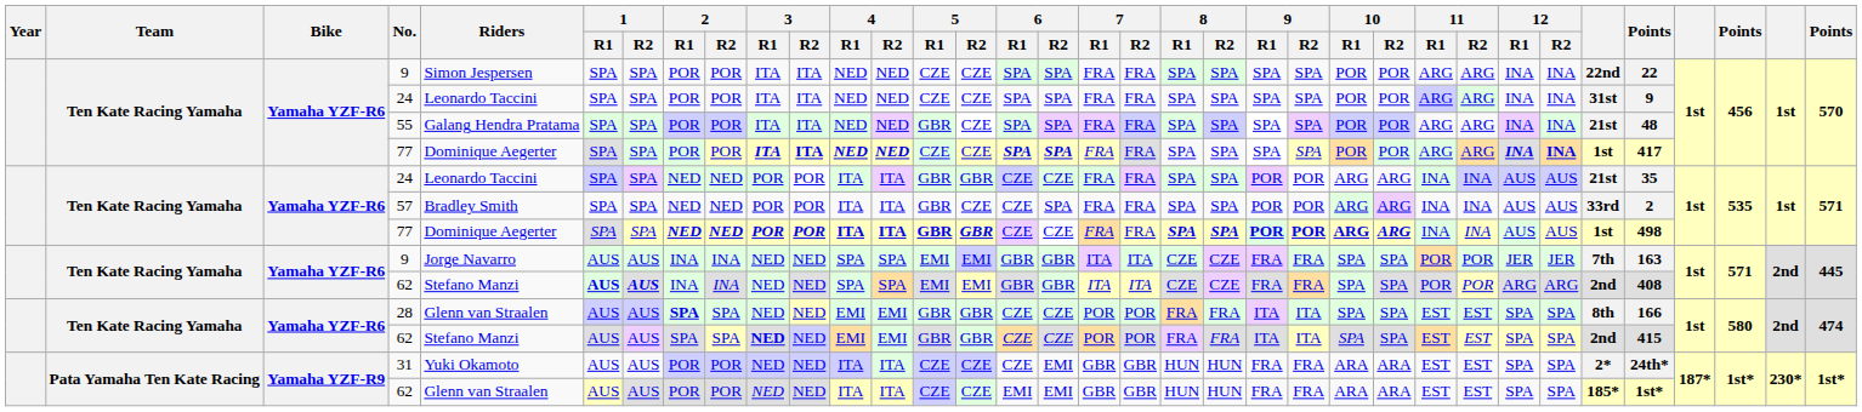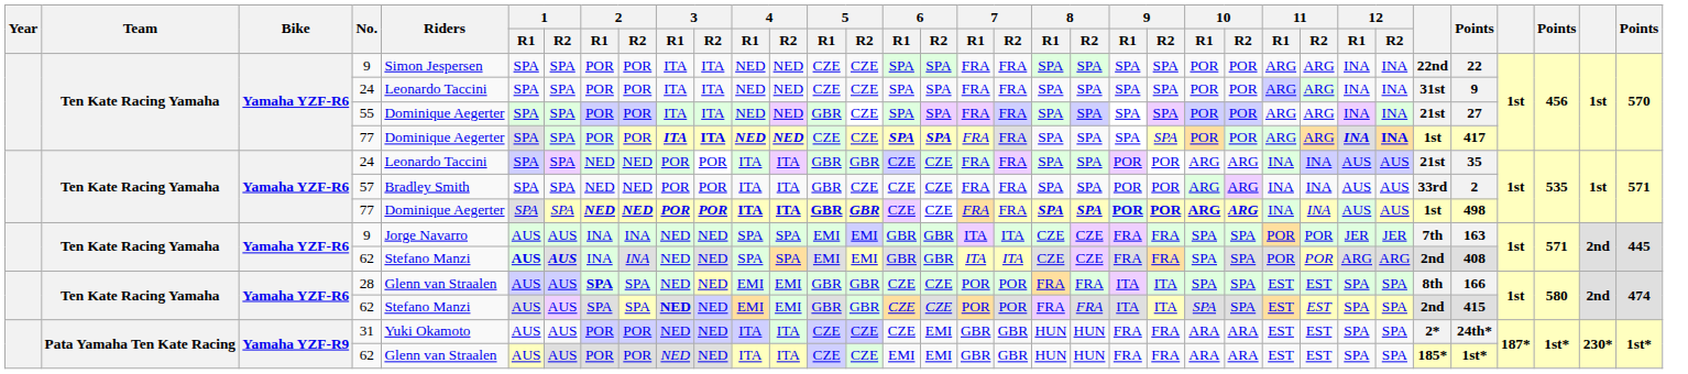 <table class="wikitable" style="text-align:center; font-size:85%;">
 <tr>
 <th rowspan="2">Year</th>
 <th rowspan="2">Team</th>
 <th rowspan="2">Bike</th>
 <th rowspan="2">No.</th>
 <th rowspan="2">Riders</th>
 <th colspan="2">1</th>
 <th colspan="2">2</th>
 <th colspan="2">3</th>
 <th colspan="2">4</th>
 <th colspan="2">5</th>
 <th colspan="2">6</th>
 <th colspan="2">7</th>
 <th colspan="2">8</th>
 <th colspan="2">9</th>
 <th colspan="2">10</th>
 <th colspan="2">11</th>
 <th colspan="2">12</th>
 <th rowspan="2"></th>
 <th rowspan="2">Points</th>
 <th rowspan="2"></th>
 <th rowspan="2">Points</th>
 <th rowspan="2"></th>
 <th rowspan="2">Points</th>
 </tr>
 <tr>
 <th>R1</th>
 <th>R2</th>
 <th>R1</th>
 <th>R2</th>
 <th>R1</th>
 <th>R2</th>
 <th>R1</th>
 <th>R2</th>
 <th>R1</th>
 <th>R2</th>
 <th>R1</th>
 <th>R2</th>
 <th>R1</th>
 <th>R2</th>
 <th>R1</th>
 <th>R2</th>
 <th>R1</th>
 <th>R2</th>
 <th>R1</th>
 <th>R2</th>
 <th>R1</th>
 <th>R2</th>
 <th>R1</th>
 <th>R2</th>
 </tr>
 <tr>
 <th rowspan="4"></th>
 <th rowspan="4">Ten Kate Racing Yamaha</th>
 <th rowspan="4"><a href='#'>Yamaha YZF-R6</a></th>
 <td>9</td>
 <td style="text-align:left;"> <a href='#'>Simon Jespersen</a></td>
 <td><a href='#'>SPA</a></td>
 <td><a href='#'>SPA</a></td>
 <td><a href='#'>POR</a></td>
 <td><a href='#'>POR</a></td>
 <td><a href='#'>ITA</a></td>
 <td><a href='#'>ITA</a></td>
 <td><a href='#'>NED</a></td>
 <td><a href='#'>NED</a></td>
 <td><a href='#'>CZE</a></td>
 <td><a href='#'>CZE</a></td>
 <td style="background:#dfffdf;"><a href='#'>SPA</a><br></td>
 <td style="background:#dfffdf;"><a href='#'>SPA</a><br></td>
 <td><a href='#'>FRA</a></td>
 <td><a href='#'>FRA</a></td>
 <td style="background:#dfffdf;"><a href='#'>SPA</a><br></td>
 <td style="background:#dfffdf;"><a href='#'>SPA</a><br></td>
 <td><a href='#'>SPA</a></td>
 <td><a href='#'>SPA</a></td>
 <td><a href='#'>POR</a></td>
 <td><a href='#'>POR</a></td>
 <td><a href='#'>ARG</a></td>
 <td><a href='#'>ARG</a></td>
 <td><a href='#'>INA</a></td>
 <td><a href='#'>INA</a></td>
 <th>22nd</th>
 <th>22</th>
 <th style="background:#FFFFBF;" rowspan="4">1st</th>
 <th style="background:#FFFFBF;" rowspan="4">456</th>
 <th style="background:#FFFFBF;" rowspan="4">1st</th>
 <th style="background:#FFFFBF;" rowspan="4">570</th>
 </tr>
 <tr>
 <td>24</td>
 <td style="text-align:left;"> <a href='#'>Leonardo Taccini</a></td>
 <td><a href='#'>SPA</a></td>
 <td><a href='#'>SPA</a></td>
 <td><a href='#'>POR</a></td>
 <td><a href='#'>POR</a></td>
 <td><a href='#'>ITA</a></td>
 <td><a href='#'>ITA</a></td>
 <td><a href='#'>NED</a></td>
 <td><a href='#'>NED</a></td>
 <td><a href='#'>CZE</a></td>
 <td><a href='#'>CZE</a></td>
 <td><a href='#'>SPA</a></td>
 <td><a href='#'>SPA</a></td>
 <td><a href='#'>FRA</a></td>
 <td><a href='#'>FRA</a></td>
 <td><a href='#'>SPA</a></td>
 <td><a href='#'>SPA</a></td>
 <td><a href='#'>SPA</a></td>
 <td><a href='#'>SPA</a></td>
 <td><a href='#'>POR</a></td>
 <td><a href='#'>POR</a></td>
 <td style="background:#cfcfff;"><a href='#'>ARG</a><br></td>
 <td style="background:#dfffdf;"><a href='#'>ARG</a><br></td>
 <td><a href='#'>INA</a></td>
 <td><a href='#'>INA</a></td>
 <th>31st</th>
 <th>9</th>
 </tr>
 <tr>
 <td>55</td>
-<td style="text-align:left;"> <a href='#'>Galang Hendra Pratama</a></td>
+<td style="text-align:left;"> <a href='#'>Dominique Aegerter</a></td>
 <td style="background:#dfffdf;"><a href='#'>SPA</a><br></td>
 <td style="background:#dfffdf;"><a href='#'>SPA</a><br></td>
 <td style="background:#cfcfff;"><a href='#'>POR</a><br></td>
 <td style="background:#cfcfff;"><a href='#'>POR</a><br></td>
 <td style="background:#dfffdf;"><a href='#'>ITA</a><br></td>
 <td style="background:#dfffdf;"><a href='#'>ITA</a><br></td>
 <td style="background:#dfffdf;"><a href='#'>NED</a><br></td>
 <td style="background:#efcfff;"><a href='#'>NED</a><br></td>
 <td style="background:#dfffdf;"><a href='#'>GBR</a><br></td>
 <td style="background:#ffffff;"><a href='#'>CZE</a><br></td>
 <td style="background:#dfffdf;"><a href='#'>SPA</a><br></td>
 <td style="background:#efcfff;"><a href='#'>SPA</a><br></td>
 <td style="background:#efcfff;"><a href='#'>FRA</a><br></td>
 <td style="background:#cfcfff;"><a href='#'>FRA</a><br></td>
 <td style="background:#dfffdf;"><a href='#'>SPA</a><br></td>
 <td style="background:#cfcfff;"><a href='#'>SPA</a><br></td>
 <td style="background:#ffffff;"><a href='#'>SPA</a><br></td>
 <td style="background:#efcfff;"><a href='#'>SPA</a><br></td>
 <td style="background:#cfcfff;"><a href='#'>POR</a><br></td>
 <td style="background:#cfcfff;"><a href='#'>POR</a><br></td>
 <td><a href='#'>ARG</a></td>
 <td><a href='#'>ARG</a></td>
 <td style="background:#efcfff;"><a href='#'>INA</a><br></td>
 <td style="background:#dfffdf;"><a href='#'>INA</a><br></td>
 <th>21st</th>
-<th>48</th>
+<th>27</th>
 </tr>
 <tr>
 <td>77</td>
 <td style="text-align:left;"> <a href='#'>Dominique Aegerter</a></td>
 <td style="background:#dfdfdf;"><a href='#'>SPA</a><br></td>
 <td style="background:#dfffdf;"><a href='#'>SPA</a><br></td>
 <td style="background:#dfffdf;"><a href='#'>POR</a><br></td>
 <td style="background:#ffffbf;"><a href='#'>POR</a><br></td>
 <td style="background:#ffffbf;"><strong><em><a href='#'>ITA</a></em></strong><br></td>
 <td style="background:#ffffbf;"><strong><a href='#'>ITA</a></strong><br></td>
 <td style="background:#ffffbf;"><strong><em><a href='#'>NED</a></em></strong><br></td>
 <td style="background:#ffffbf;"><strong><em><a href='#'>NED</a></em></strong><br></td>
 <td style="background:#dfffdf;"><a href='#'>CZE</a><br></td>
 <td style="background:#ffffbf;"><a href='#'>CZE</a><br></td>
 <td style="background:#ffffbf;"><strong><em><a href='#'>SPA</a></em></strong><br></td>
 <td style="background:#ffffbf;"><strong><em><a href='#'>SPA</a></em></strong><br></td>
 <td style="background:#ffffbf;"><em><a href='#'>FRA</a></em><br></td>
 <td style="background:#dfdfdf;"><a href='#'>FRA</a><br></td>
 <td><a href='#'>SPA</a></td>
 <td><a href='#'>SPA</a></td>
 <td style="background:#ffffff;"><a href='#'>SPA</a><br></td>
 <td style="background:#ffffbf;"><em><a href='#'>SPA</a></em><br></td>
 <td style="background:#ffdf9f;"><a href='#'>POR</a><br></td>
 <td style="background:#dfffdf;"><a href='#'>POR</a><br></td>
 <td style="background:#dfffdf;"><a href='#'>ARG</a><br></td>
 <td style="background:#ffdf9f;"><a href='#'>ARG</a><br></td>
 <td style="background:#dfdfdf;"><strong><em><a href='#'>INA</a></em></strong><br></td>
 <td style="background:#ffdf9f;"><strong><a href='#'>INA</a></strong><br></td>
 <th style="background:#ffffbf;">1st</th>
 <th style="background:#ffffbf;">417</th>
 </tr>
 <tr>
 <th rowspan="3"></th>
 <th rowspan="3">Ten Kate Racing Yamaha</th>
 <th rowspan="3"><a href='#'>Yamaha YZF-R6</a></th>
 <td>24</td>
 <td style="text-align:left;"> <a href='#'>Leonardo Taccini</a></td>
 <td style="background:#cfcfff;"><a href='#'>SPA</a><br></td>
 <td style="background:#efcfff;"><a href='#'>SPA</a><br></td>
 <td style="background:#dfffdf;"><a href='#'>NED</a><br></td>
 <td style="background:#dfffdf;"><a href='#'>NED</a><br></td>
 <td style="background:#dfffdf;"><a href='#'>POR</a><br></td>
 <td style="background:#ffffff;"><a href='#'>POR</a><br></td>
 <td style="background:#dfffdf;"><a href='#'>ITA</a><br></td>
 <td style="background:#efcfff;"><a href='#'>ITA</a><br></td>
 <td style="background:#dfffdf;"><a href='#'>GBR</a><br></td>
 <td style="background:#dfffdf;"><a href='#'>GBR</a><br></td>
 <td style="background:#cfcfff;"><a href='#'>CZE</a><br></td>
 <td style="background:#dfffdf;"><a href='#'>CZE</a><br></td>
 <td style="background:#dfffdf;"><a href='#'>FRA</a><br></td>
 <td style="background:#efcfff;"><a href='#'>FRA</a><br></td>
 <td style="background:#dfffdf;"><a href='#'>SPA</a><br></td>
 <td style="background:#dfffdf;"><a href='#'>SPA</a><br></td>
 <td style="background:#efcfff;"><a href='#'>POR</a><br></td>
 <td style="background:#ffffff;"><a href='#'>POR</a><br></td>
 <td><a href='#'>ARG</a></td>
 <td><a href='#'>ARG</a></td>
 <td style="background:#dfffdf;"><a href='#'>INA</a><br></td>
 <td style="background:#cfcfff;"><a href='#'>INA</a><br></td>
 <td style="background:#cfcfff;"><a href='#'>AUS</a><br></td>
 <td style="background:#cfcfff;"><a href='#'>AUS</a><br></td>
 <th>21st</th>
 <th>35</th>
 <th style="background:#FFFFBF;" rowspan="3">1st</th>
 <th style="background:#FFFFBF;" rowspan="3">535</th>
 <th style="background:#FFFFBF;" rowspan="3">1st</th>
 <th style="background:#FFFFBF;" rowspan="3">571</th>
 </tr>
 <tr>
 <td>57</td>
 <td style="text-align:left;"> <a href='#'>Bradley Smith</a></td>
 <td><a href='#'>SPA</a></td>
 <td><a href='#'>SPA</a></td>
 <td><a href='#'>NED</a></td>
 <td><a href='#'>NED</a></td>
 <td><a href='#'>POR</a></td>
 <td><a href='#'>POR</a></td>
 <td><a href='#'>ITA</a></td>
 <td><a href='#'>ITA</a></td>
 <td><a href='#'>GBR</a></td>
 <td><a href='#'>CZE</a></td>
 <td><a href='#'>CZE</a></td>
-<td><a href='#'>SPA</a></td>
+<td><a href='#'>CZE</a></td>
 <td><a href='#'>FRA</a></td>
 <td><a href='#'>FRA</a></td>
 <td><a href='#'>SPA</a></td>
 <td><a href='#'>SPA</a></td>
 <td><a href='#'>POR</a></td>
 <td><a href='#'>POR</a></td>
 <td style="background:#dfffdf;"><a href='#'>ARG</a><br></td>
 <td style="background:#efcfff;"><a href='#'>ARG</a><br></td>
 <td><a href='#'>INA</a></td>
 <td><a href='#'>INA</a></td>
 <td><a href='#'>AUS</a></td>
 <td><a href='#'>AUS</a></td>
 <th>33rd</th>
 <th>2</th>
 </tr>
 <tr>
 <td>77</td>
 <td style="text-align:left;"> <a href='#'>Dominique Aegerter</a></td>
 <td style="background:#dfdfdf;"><em><a href='#'>SPA</a></em><br></td>
 <td style="background:#ffffbf;"><em><a href='#'>SPA</a></em><br></td>
 <td style="background:#ffffbf;"><strong><em><a href='#'>NED</a></em></strong><br></td>
 <td style="background:#ffffbf;"><strong><em><a href='#'>NED</a></em></strong><br></td>
 <td style="background:#ffffbf;"><strong><em><a href='#'>POR</a></em></strong><br></td>
 <td style="background:#ffffbf;"><strong><em><a href='#'>POR</a></em></strong><br></td>
 <td style="background:#ffffbf;"><strong><a href='#'>ITA</a></strong><br></td>
 <td style="background:#ffffbf;"><strong><a href='#'>ITA</a></strong><br></td>
 <td style="background:#ffffbf;"><strong><a href='#'>GBR</a></strong><br></td>
 <td style="background:#ffffbf;"><strong><em><a href='#'>GBR</a></em></strong><br></td>
 <td style="background:#efcfff;"><a href='#'>CZE</a><br></td>
 <td style="background:#ffffff;"><a href='#'>CZE</a><br></td>
 <td style="background:#ffdf9f;"><em><a href='#'>FRA</a></em><br></td>
 <td style="background:#ffffbf;"><a href='#'>FRA</a><br></td>
 <td style="background:#ffffbf;"><strong><em><a href='#'>SPA</a></em></strong><br></td>
 <td style="background:#ffffbf;"><strong><em><a href='#'>SPA</a></em></strong><br></td>
 <td style="background:#dfffdf;"><strong><a href='#'>POR</a></strong><br></td>
 <td style="background:#ffffbf;"><strong><a href='#'>POR</a></strong><br></td>
 <td style="background:#ffffbf;"><strong><a href='#'>ARG</a></strong><br></td>
 <td style="background:#ffffbf;"><strong><em><a href='#'>ARG</a></em></strong><br></td>
 <td style="background:#dfffdf;"><a href='#'>INA</a><br></td>
 <td style="background:#ffffbf;"><em><a href='#'>INA</a></em><br></td>
 <td style="background:#dfffdf;"><a href='#'>AUS</a><br></td>
 <td style="background:#FFFFBF;"><a href='#'>AUS</a><br></td>
 <th style="background:#ffffbf;">1st</th>
 <th style="background:#ffffbf;">498</th>
 </tr>
 <tr>
 <th rowspan="2"></th>
 <th rowspan="2">Ten Kate Racing Yamaha</th>
 <th rowspan="2"><a href='#'>Yamaha YZF-R6</a></th>
 <td>9</td>
 <td style="text-align:left;"> <a href='#'>Jorge Navarro</a></td>
 <td style="background:#dfffdf;"><a href='#'>AUS</a><br></td>
 <td style="background:#dfffdf;"><a href='#'>AUS</a><br></td>
 <td style="background:#dfffdf;"><a href='#'>INA</a><br></td>
 <td style="background:#dfffdf;"><a href='#'>INA</a><br></td>
 <td style="background:#dfffdf;"><a href='#'>NED</a><br></td>
 <td style="background:#dfffdf;"><a href='#'>NED</a><br></td>
 <td style="background:#dfffdf;"><a href='#'>SPA</a><br></td>
 <td style="background:#dfffdf;"><a href='#'>SPA</a><br></td>
 <td style="background:#dfffdf;"><a href='#'>EMI</a><br></td>
 <td style="background:#cfcfff;"><a href='#'>EMI</a><br></td>
 <td style="background:#dfffdf;"><a href='#'>GBR</a><br></td>
 <td style="background:#dfffdf;"><a href='#'>GBR</a><br></td>
 <td style="background:#efcfff;"><a href='#'>ITA</a><br></td>
 <td style="background:#dfffdf;"><a href='#'>ITA</a><br></td>
 <td style="background:#dfffdf;"><a href='#'>CZE</a><br></td>
 <td style="background:#efcfff;"><a href='#'>CZE</a><br></td>
 <td style="background:#efcfff;"><a href='#'>FRA</a><br></td>
 <td style="background:#dfffdf;"><a href='#'>FRA</a><br></td>
 <td style="background:#dfffdf;"><a href='#'>SPA</a><br></td>
 <td style="background:#dfffdf;"><a href='#'>SPA</a><br></td>
 <td style="background:#ffdf9f;"><a href='#'>POR</a><br></td>
 <td style="background:#dfffdf;"><a href='#'>POR</a><br></td>
 <td style="background:#dfffdf;"><a href='#'>JER</a><br></td>
 <td style="background:#dfffdf;"><a href='#'>JER</a><br></td>
 <th>7th</th>
 <th>163</th>
 <th style="background:#FFFFBF;" rowspan="2">1st</th>
 <th style="background:#FFFFBF;" rowspan="2">571</th>
 <th style="background:#DFDFDF;" rowspan="2">2nd</th>
 <th style="background:#DFDFDF;" rowspan="2">445</th>
 </tr>
 <tr>
 <td>62</td>
 <td style="text-align:left;"> <a href='#'>Stefano Manzi</a></td>
 <td style="background:#dfffdf;"><strong><a href='#'>AUS</a></strong><br></td>
 <td style="background:#dfdfdf;"><strong><em><a href='#'>AUS</a></em></strong><br></td>
 <td style="background:#dfffdf;"><a href='#'>INA</a><br></td>
 <td style="background:#dfdfdf;"><em><a href='#'>INA</a></em><br></td>
 <td style="background:#dfffdf;"><a href='#'>NED</a><br></td>
 <td style="background:#dfdfdf;"><a href='#'>NED</a><br></td>
 <td style="background:#dfffdf;"><a href='#'>SPA</a><br></td>
 <td style="background:#ffdf9f;"><a href='#'>SPA</a><br></td>
 <td style="background:#dfdfdf;"><a href='#'>EMI</a><br></td>
 <td style="background:#ffffbf;"><a href='#'>EMI</a><br></td>
 <td style="background:#dfdfdf;"><a href='#'>GBR</a><br></td>
 <td style="background:#dfffdf;"><a href='#'>GBR</a><br></td>
 <td style="background:#ffffbf;"><em><a href='#'>ITA</a></em><br></td>
 <td style="background:#ffffbf;"><em><a href='#'>ITA</a></em><br></td>
 <td style="background:#dfdfdf;"><a href='#'>CZE</a><br></td>
 <td style="background:#efcfff;"><a href='#'>CZE</a><br></td>
 <td style="background:#dfdfdf;"><a href='#'>FRA</a><br></td>
 <td style="background:#ffdf9f;"><a href='#'>FRA</a><br></td>
 <td style="background:#dfffdf;"><a href='#'>SPA</a><br></td>
 <td style="background:#dfdfdf;"><a href='#'>SPA</a><br></td>
 <td style="background:#dfdfdf;"><a href='#'>POR</a><br></td>
 <td style="background:#ffffbf;"><em><a href='#'>POR</a></em><br></td>
 <td style="background:#dfdfdf;"><a href='#'>ARG</a><br></td>
 <td style="background:#dfdfdf;"><a href='#'>ARG</a><br></td>
 <th style="background:#dfdfdf;">2nd</th>
 <th style="background:#dfdfdf;">408</th>
 </tr>
 <tr>
 <th rowspan="2"></th>
 <th rowspan="2">Ten Kate Racing Yamaha</th>
 <th rowspan="2"><a href='#'>Yamaha YZF-R6</a></th>
 <td>28</td>
 <td style="text-align:left;"> <a href='#'>Glenn van Straalen</a></td>
 <td style="background:#CFCFFF;"><a href='#'>AUS</a><br></td>
 <td style="background:#CFCFFF;"><a href='#'>AUS</a><br></td>
 <td style="background:#DFFFDF;"><strong><a href='#'>SPA</a><br></strong></td>
 <td style="background:#DFFFDF;"><a href='#'>SPA</a><br></td>
 <td style="background:#DFFFDF;"><a href='#'>NED</a><br></td>
 <td style="background:#FFFFBF;"><a href='#'>NED</a><br></td>
 <td style="background:#DFFFDF;"><a href='#'>EMI</a><br></td>
 <td style="background:#DFFFDF;"><a href='#'>EMI</a><br></td>
 <td style="background:#DFFFDF;"><a href='#'>GBR</a><br></td>
 <td style="background:#DFFFDF;"><a href='#'>GBR</a><br></td>
 <td style="background:#DFFFDF;"><a href='#'>CZE</a><br></td>
 <td style="background:#DFFFDF;"><a href='#'>CZE</a><br></td>
 <td style="background:#DFFFDF;"><a href='#'>POR</a><br></td>
 <td style="background:#DFFFDF;"><a href='#'>POR</a><br></td>
 <td style="background:#FFDF9F;"><a href='#'>FRA</a><br></td>
 <td style="background:#DFFFDF;"><a href='#'>FRA</a><br></td>
 <td style="background:#EFCFFF;"><a href='#'>ITA</a><br></td>
 <td style="background:#DFFFDF;"><a href='#'>ITA</a><br></td>
 <td style="background:#DFFFDF;"><a href='#'>SPA</a><br></td>
 <td style="background:#DFFFDF;"><a href='#'>SPA</a><br></td>
 <td style="background:#DFFFDF;"><a href='#'>EST</a><br></td>
 <td style="background:#DFFFDF;"><a href='#'>EST</a><br></td>
 <td style="background:#DFFFDF;"><a href='#'>SPA</a><br></td>
 <td style="background:#DFFFDF;"><a href='#'>SPA</a><br></td>
 <th>8th</th>
 <th>166</th>
 <th style="background:#FFFFBF;" rowspan="2">1st</th>
 <th style="background:#FFFFBF;" rowspan="2">580</th>
 <th style="background:#DFDFDF;" rowspan="2">2nd</th>
 <th style="background:#DFDFDF;" rowspan="2">474</th>
 </tr>
 <tr>
 <td>62</td>
 <td style="text-align:left;"> <a href='#'>Stefano Manzi</a></td>
 <td style="background:#DFDFDF;"><a href='#'>AUS</a><br></td>
 <td style="background:#EFCFFF;"><a href='#'>AUS</a><br></td>
 <td style="background:#DFDFDF;"><a href='#'>SPA</a><br></td>
 <td style="background:#FFFFBF;"><a href='#'>SPA</a><br></td>
 <td style="background:#DFDFDF;"><strong><a href='#'>NED</a></strong><br></td>
 <td style="background:#CFCFFF;"><a href='#'>NED</a><br></td>
 <td style="background:#FFDF9F;"><a href='#'>EMI</a><br></td>
 <td style="background:#DFFFDF;"><a href='#'>EMI</a><br></td>
 <td style="background:#DFDFDF;"><a href='#'>GBR</a><br></td>
 <td style="background:#DFFFDF;"><a href='#'>GBR</a><br></td>
 <td style="background:#FFDF9F;"><em><a href='#'>CZE</a></em><br></td>
 <td style="background:#DFDFDF;"><em><a href='#'>CZE</a></em><br></td>
 <td style="background:#FFDF9F;"><a href='#'>POR</a><br></td>
 <td style="background:#DFDFDF;"><a href='#'>POR</a><br></td>
 <td style="background:#EFCFFF;"><a href='#'>FRA</a><br></td>
 <td style="background:#DFDFDF;"><em><a href='#'>FRA</a></em><br></td>
 <td style="background:#DFDFDF;"><a href='#'>ITA</a><br></td>
 <td style="background:#FFFFBF;"><a href='#'>ITA</a><br></td>
 <td style="background:#DFDFDF;"><em><a href='#'>SPA</a></em><br></td>
 <td style="background:#DFDFDF;"><a href='#'>SPA</a><br></td>
 <td style="background:#FFDF9F;"><a href='#'>EST</a><br></td>
 <td style="background:#FFFFBF;"><em><a href='#'>EST</a></em><br></td>
 <td style="background:#FFFFBF;"><a href='#'>SPA</a><br></td>
 <td style="background:#FFFFBF;"><a href='#'>SPA</a><br></td>
 <th style="background:#DFDFDF;">2nd</th>
 <th style="background:#DFDFDF;">415</th>
 </tr>
 <tr>
 <th rowspan="2"></th>
 <th rowspan="2">Pata Yamaha Ten Kate Racing</th>
 <th rowspan="2"><a href='#'>Yamaha YZF-R9</a></th>
 <td>31</td>
 <td style="text-align:left;"> <a href='#'>Yuki Okamoto</a></td>
 <td><a href='#'>AUS</a></td>
 <td><a href='#'>AUS</a></td>
 <td style="background:#CFCFFF;"><a href='#'>POR</a><br></td>
 <td style="background:#CFCFFF;"><a href='#'>POR</a><br></td>
 <td style="background:#CFCFFF;"><a href='#'>NED</a><br></td>
 <td style="background:#CFCFFF;"><a href='#'>NED</a><br></td>
 <td style="background:#CFCFFF;"><a href='#'>ITA</a><br></td>
 <td style="background:#DFFFDF;"><a href='#'>ITA</a><br></td>
 <td style="background:#CFCFFF;"><a href='#'>CZE</a><br></td>
 <td style="background:#CFCFFF;"><a href='#'>CZE</a><br></td>
 <td><a href='#'>CZE</a></td>
 <td><a href='#'>EMI</a></td>
 <td><a href='#'>GBR</a></td>
 <td><a href='#'>GBR</a></td>
 <td><a href='#'>HUN</a></td>
 <td><a href='#'>HUN</a></td>
 <td><a href='#'>FRA</a></td>
 <td><a href='#'>FRA</a></td>
 <td><a href='#'>ARA</a></td>
 <td><a href='#'>ARA</a></td>
 <td><a href='#'>EST</a></td>
 <td><a href='#'>EST</a></td>
 <td><a href='#'>SPA</a></td>
 <td><a href='#'>SPA</a></td>
 <th>2*</th>
 <th>24th*</th>
 <th style="background:#FFFFBF;" rowspan="2">187*</th>
 <th style="background:#FFFFBF;" rowspan="2">1st*</th>
 <th style="background:#FFFFBF;" rowspan="2">230*</th>
 <th style="background:#FFFFBF;" rowspan="2">1st*</th>
 </tr>
 <tr>
 <td>62</td>
 <td style="text-align:left;"> <a href='#'>Glenn van Straalen</a></td>
 <td style="background:#FFFFBF;"><a href='#'>AUS</a><br></td>
 <td style="background:#DFDFDF;"><a href='#'>AUS</a><br></td>
 <td style="background:#DFDFDF;"><a href='#'>POR</a><br></td>
 <td style="background:#DFDFDF;"><a href='#'>POR</a><br></td>
 <td style="background:#DFDFDF;"><em><a href='#'>NED</a></em><br></td>
 <td style="background:#DFDFDF;"><a href='#'>NED</a><br></td>
 <td style="background:#FFFFBF;"><a href='#'>ITA</a><br></td>
 <td style="background:#FFFFBF;"><a href='#'>ITA</a><br></td>
 <td style="background:#CFCFFF;"><a href='#'>CZE</a><br></td>
 <td style="background:#DFFFDF;"><a href='#'>CZE</a><br></td>
 <td style="background:#;"><a href='#'>EMI</a><br></td>
 <td style="background:#;"><a href='#'>EMI</a><br></td>
 <td style="background:#;"><a href='#'>GBR</a><br></td>
 <td style="background:#;"><a href='#'>GBR</a><br></td>
 <td style="background:#;"><a href='#'>HUN</a><br></td>
 <td style="background:#;"><a href='#'>HUN</a><br></td>
 <td style="background:#;"><a href='#'>FRA</a><br></td>
 <td style="background:#;"><a href='#'>FRA</a><br></td>
 <td style="background:#;"><a href='#'>ARA</a><br></td>
 <td style="background:#;"><a href='#'>ARA</a><br></td>
 <td style="background:#;"><a href='#'>EST</a><br></td>
 <td style="background:#;"><a href='#'>EST</a><br></td>
 <td style="background:#;"><a href='#'>SPA</a><br></td>
 <td style="background:#;"><a href='#'>SPA</a><br></td>
 <th style="background:#FFFFBF;">185*</th>
 <th style="background:#FFFFBF;">1st*</th>
 </tr>
 </table>
